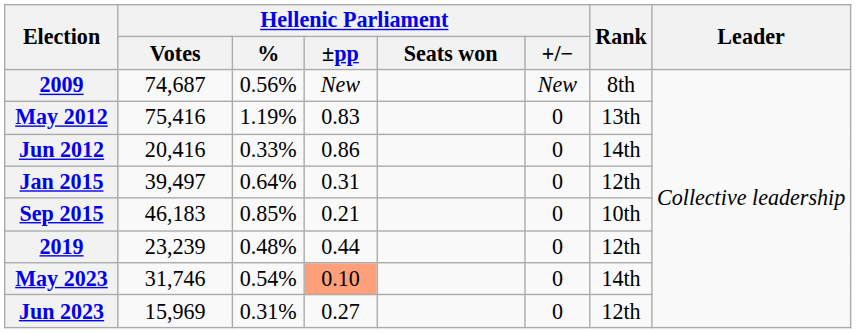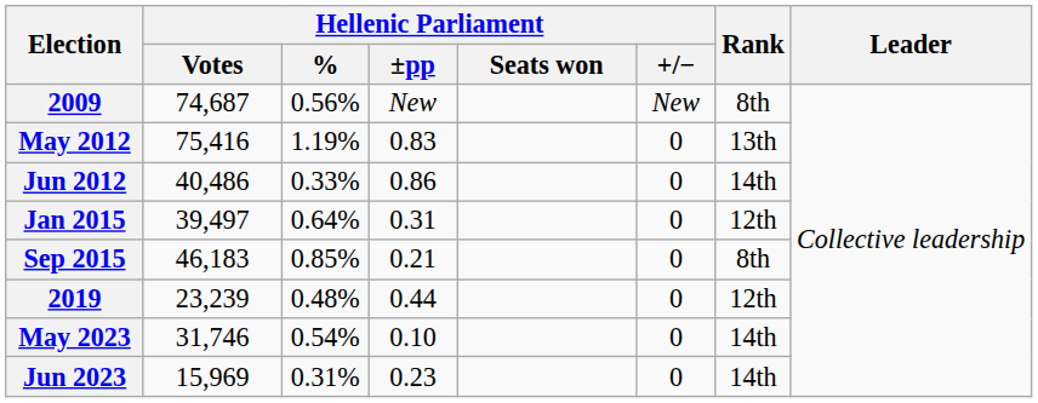 <table class="wikitable" style="text-align:center;line-height:16px;">
 <tr>
 <th rowspan="2" style="width:75px;">Election</th>
 <th colspan="5"><a href='#'>Hellenic Parliament</a></th>
 <th rowspan="2" style="width:30px;">Rank</th>
 <th rowspan="2">Leader</th>
 </tr>
 <tr>
 <th style="width:75px;">Votes</th>
 <th style="width:45px;">%</th>
 <th style="width:45px;">±<a href='#'>pp</a></th>
 <th style="width:100px;">Seats won</th>
 <th style="width:40px;">+/−</th>
 </tr>
 <tr>
 <th><a href='#'>2009</a></th>
 <td>74,687</td>
 <td>0.56%</td>
 <td><em>New</em></td>
 <td></td>
 <td><em>New</em></td>
 <td>8th</td>
 <td rowspan="8"><em>Collective leadership</em></td>
 </tr>
 <tr>
 <th><a href='#'>May 2012</a></th>
 <td>75,416</td>
 <td>1.19%</td>
 <td>0.83</td>
 <td></td>
 <td>0</td>
 <td>13th</td>
 </tr>
 <tr>
 <th><a href='#'>Jun 2012</a></th>
-<td>20,416</td>
+<td>40,486</td>
 <td>0.33%</td>
 <td>0.86</td>
 <td></td>
 <td>0</td>
 <td>14th</td>
 </tr>
 <tr>
 <th><a href='#'>Jan 2015</a></th>
 <td>39,497</td>
 <td>0.64%</td>
 <td>0.31</td>
 <td></td>
 <td>0</td>
 <td>12th</td>
 </tr>
 <tr>
 <th><a href='#'>Sep 2015</a></th>
 <td>46,183</td>
 <td>0.85%</td>
 <td>0.21</td>
 <td></td>
 <td>0</td>
-<td>10th</td>
+<td>8th</td>
 </tr>
 <tr>
 <th><a href='#'>2019</a></th>
 <td>23,239</td>
 <td>0.48%</td>
 <td>0.44</td>
 <td></td>
 <td>0</td>
 <td>12th</td>
 </tr>
 <tr>
 <th><a href='#'>May 2023</a></th>
 <td>31,746</td>
 <td>0.54%</td>
-<td style="background: lightsalmon;">0.10</td>
+<td>0.10</td>
 <td></td>
 <td>0</td>
 <td>14th</td>
 </tr>
 <tr>
 <th><a href='#'>Jun 2023</a></th>
 <td>15,969</td>
 <td>0.31%</td>
-<td>0.27</td>
+<td>0.23</td>
 <td></td>
 <td>0</td>
-<td>12th</td>
+<td>14th</td>
 </tr>
 </table>
